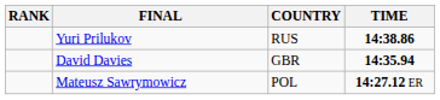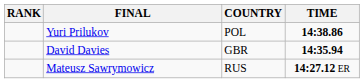 <table class="wikitable">
 <tr>
 <th>RANK</th>
 <th align="left" style="width: 15em">FINAL</th>
 <th>COUNTRY</th>
 <th style="width: 6em">TIME</th>
 </tr>
 <tr>
 <td align="center"></td>
 <td><a href='#'>Yuri Prilukov</a></td>
-<td> RUS</td>
+<td> POL</td>
 <td align="center"><strong>14:38.86</strong></td>
 </tr>
 <tr>
 <td align="center"></td>
 <td><a href='#'>David Davies</a></td>
 <td> GBR</td>
 <td align="center"><strong>14:35.94</strong></td>
 </tr>
 <tr>
 <td align="center"></td>
 <td><a href='#'>Mateusz Sawrymowicz</a></td>
-<td> POL</td>
+<td> RUS</td>
 <td align="center"><strong>14:27.12</strong><small> ER</small></td>
 </tr>
 </table>
